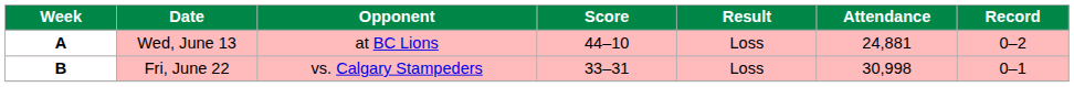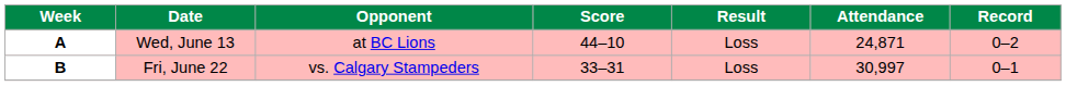 <table class="wikitable sortable">
 <tr>
 <th style="background:#008748;color:white;"   width="8%">Week</th>
 <th style="background:#008748;color:White;"   width="10%">Date</th>
 <th style="background:#008748;color:White;"   width="20%">Opponent</th>
 <th style="background:#008748;color:White;"   width="10%">Score</th>
 <th style="background:#008748;color:White;"   width="10%">Result</th>
 <th style="background:#008748;color:White;"   width="10%">Attendance</th>
 <th style="background:#008748;color:White;"   width="8%">Record</th>
 </tr>
 <tr align="center" bgcolor="#ffbbbb">
 <th style="text-align:center; background:white;"><span><strong>A</strong></span></th>
 <td>Wed, June 13</td>
 <td>at <a href='#'>BC Lions</a></td>
 <td>44–10</td>
 <td>Loss</td>
-<td>24,881</td>
+<td>24,871</td>
 <td>0–2</td>
 </tr>
 <tr align="center" bgcolor="#ffbbbb">
 <th style="text-align:center; background:white;"><span><strong>B</strong></span></th>
 <td>Fri, June 22</td>
 <td>vs. <a href='#'>Calgary Stampeders</a></td>
 <td>33–31</td>
 <td>Loss</td>
-<td>30,998</td>
+<td>30,997</td>
 <td>0–1</td>
 </tr>
 <tr>
 </tr>
 </table>
